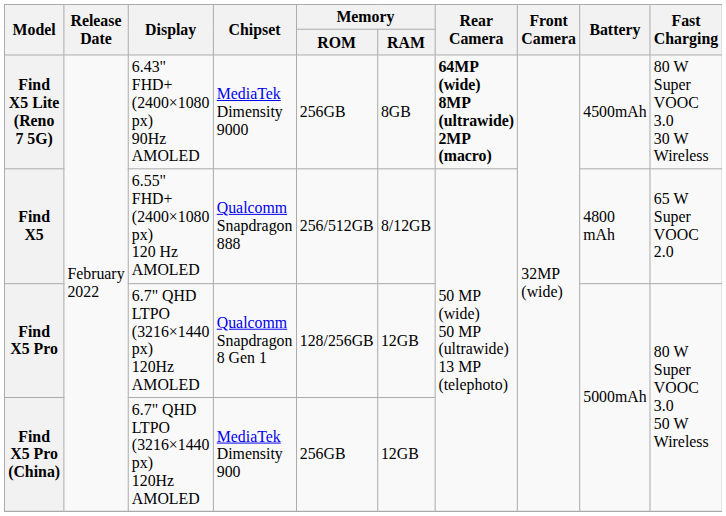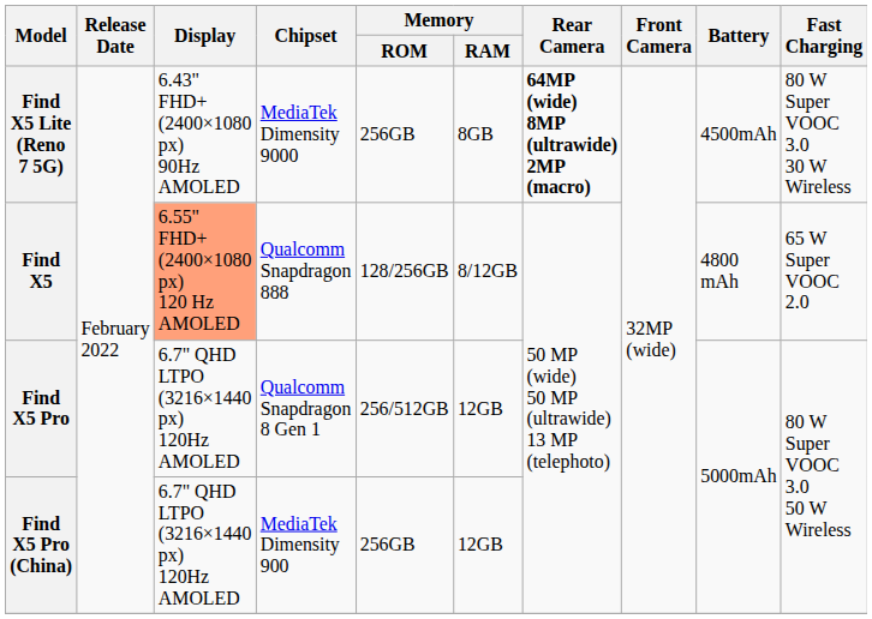 <table class="wikitable sortable">
 <tr>
 <th rowspan="2">Model</th>
 <th rowspan="2">Release <br>Date</th>
 <th rowspan="2">Display</th>
 <th rowspan="2">Chipset</th>
 <th colspan="2">Memory</th>
 <th rowspan="2">Rear <br>Camera</th>
 <th rowspan="2">Front <br>Camera</th>
 <th rowspan="2">Battery</th>
 <th rowspan="2">Fast <br>Charging</th>
 </tr>
 <tr>
 <th>ROM</th>
 <th>RAM</th>
 </tr>
 <tr>
 <th>Find X5 Lite <br>(Reno 7 5G)</th>
 <td rowspan="4">February <br>2022</td>
 <td>6.43" FHD+ <br>(2400×1080 px) <br>90Hz AMOLED</td>
 <td><a href='#'>MediaTek</a> <br>Dimensity <br>9000</td>
 <td>256GB</td>
 <td>8GB</td>
 <td><strong>64MP (wide) <br>8MP (ultrawide) <br>2MP (macro)</strong></td>
 <td rowspan="4">32MP <br>(wide)</td>
 <td>4500mAh</td>
 <td>80 W Super <br>VOOC 3.0<br>30 W Wireless</td>
 </tr>
 <tr>
 <th>Find X5</th>
-<td>6.55" FHD+ <br>(2400×1080 px) <br>120 Hz AMOLED</td>
+<td style="background: lightsalmon;">6.55" FHD+ <br>(2400×1080 px) <br>120 Hz AMOLED</td>
 <td><a href='#'>Qualcomm</a> <br>Snapdragon <br>888</td>
-<td>256/512GB</td>
+<td>128/256GB</td>
 <td>8/12GB</td>
 <td rowspan="3">50 MP (wide) <br>50 MP (ultrawide) <br>13 MP (telephoto)</td>
 <td>4800 mAh</td>
 <td>65 W Super<br>VOOC 2.0</td>
 </tr>
 <tr>
 <th>Find X5 Pro</th>
 <td>6.7" QHD LTPO <br>(3216×1440 px) <br>120Hz AMOLED</td>
 <td><a href='#'>Qualcomm</a> <br>Snapdragon <br>8 Gen 1</td>
-<td>128/256GB</td>
+<td>256/512GB</td>
 <td>12GB</td>
 <td rowspan="2">5000mAh</td>
 <td rowspan="2">80 W Super <br>VOOC 3.0<br>50 W Wireless</td>
 </tr>
 <tr>
 <th>Find X5 Pro<br>(China)</th>
 <td>6.7" QHD LTPO <br>(3216×1440 px) <br>120Hz AMOLED</td>
 <td><a href='#'>MediaTek</a> <br>Dimensity <br>900</td>
 <td>256GB</td>
 <td>12GB</td>
 </tr>
 <tr>
 </tr>
 </table>
